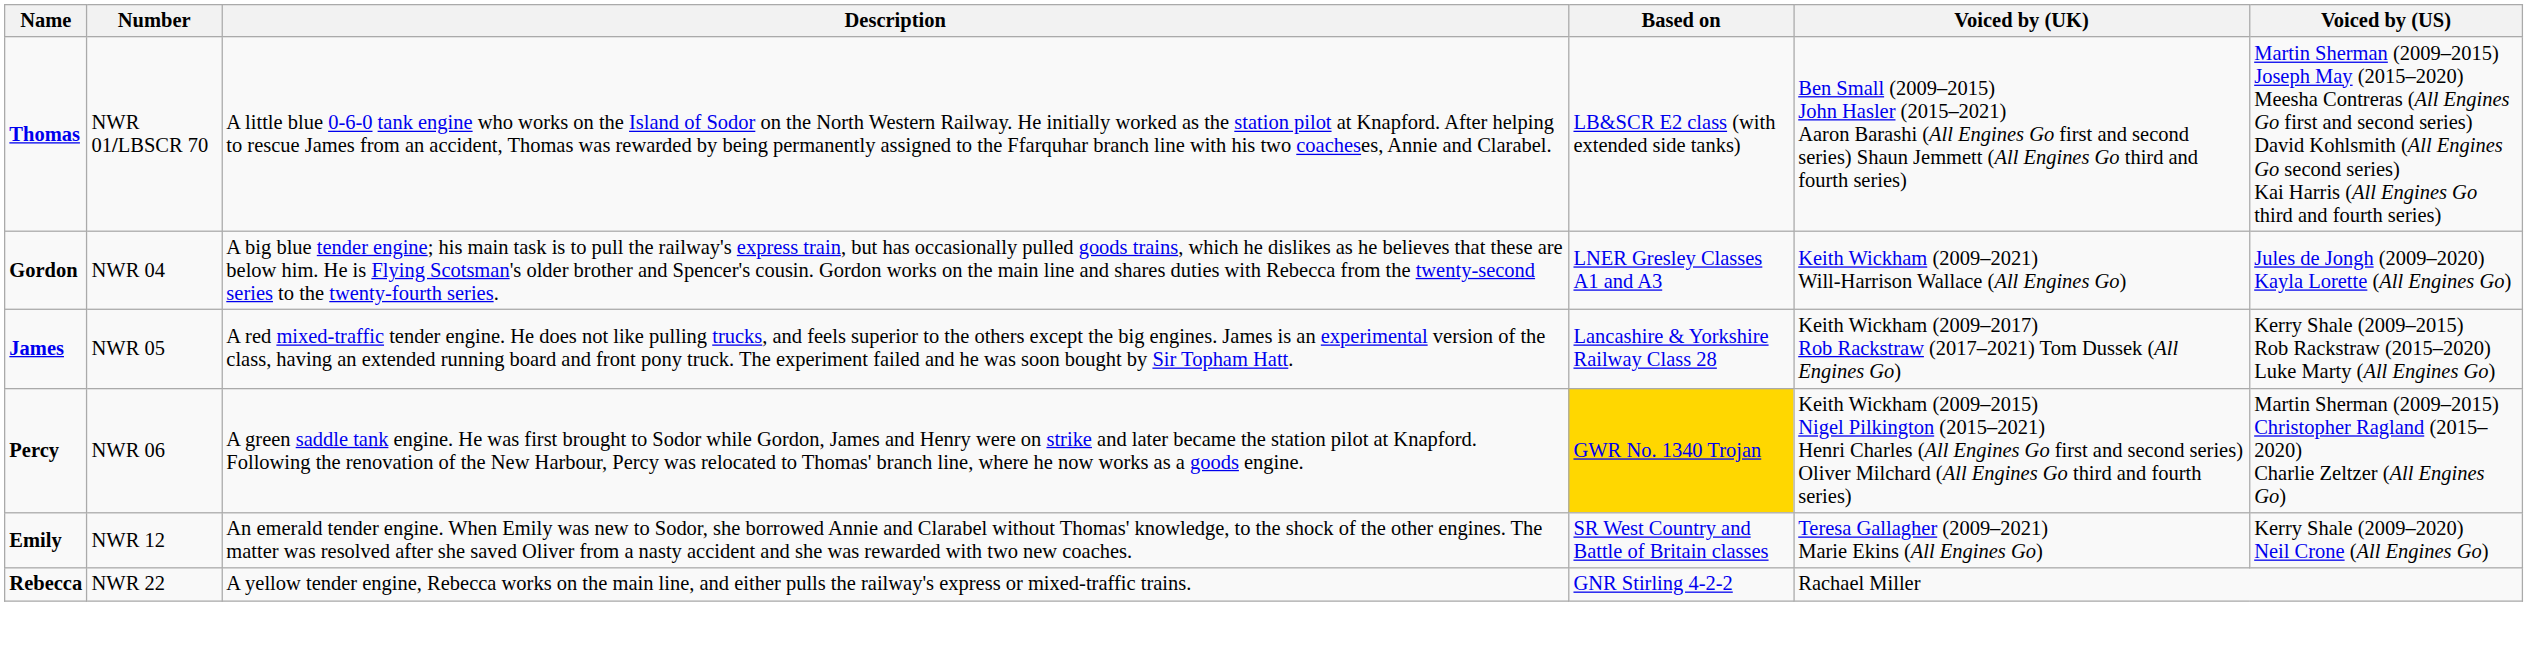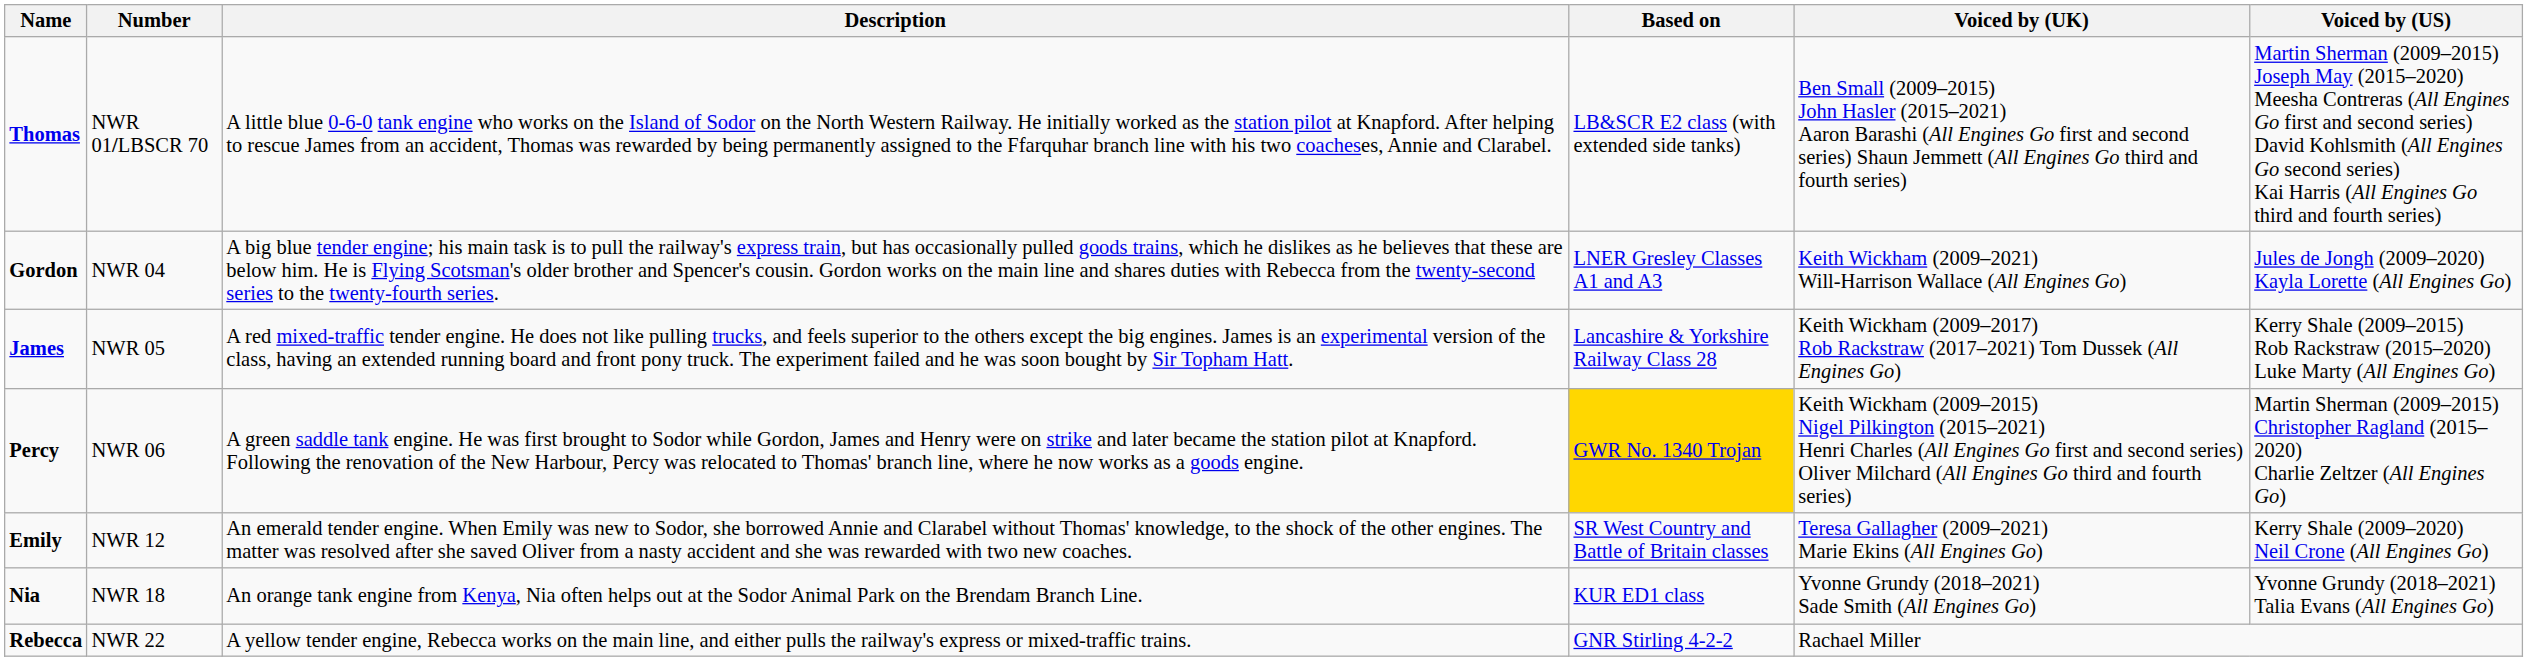 <table class="wikitable">
 <tr>
 <th>Name</th>
 <th>Number</th>
 <th>Description</th>
 <th>Based on</th>
 <th>Voiced by (UK)</th>
 <th>Voiced by (US)</th>
 </tr>
 <tr>
 <td><strong><a href='#'>Thomas</a></strong></td>
 <td>NWR 01<strong>/</strong>LBSCR 70</td>
 <td>A little blue <a href='#'>0-6-0</a> <a href='#'>tank engine</a> who works on the <a href='#'>Island of Sodor</a> on the North Western Railway. He initially worked as the <a href='#'>station pilot</a> at Knapford. After helping to rescue James from an accident, Thomas was rewarded by being permanently assigned to the Ffarquhar branch line with his two <a href='#'>coaches</a>es, Annie and Clarabel.</td>
 <td><a href='#'>LB&SCR E2 class</a> (with extended side tanks)</td>
 <td><a href='#'>Ben Small</a> (2009–2015)<br><a href='#'>John Hasler</a> (2015–2021)<br>Aaron Barashi (<em>All Engines Go</em> first and second series) Shaun Jemmett (<em>All Engines Go</em> third and fourth series)</td>
 <td><a href='#'>Martin Sherman</a> (2009–2015)<br><a href='#'>Joseph May</a> (2015–2020)<br>Meesha Contreras (<em>All Engines Go</em> first and second series)<br>David Kohlsmith (<em>All Engines Go</em> second series)<br>Kai Harris (<em>All Engines Go</em> third and fourth series)</td>
 </tr>
 <tr>
 <td><strong>Gordon</strong></td>
 <td>NWR 04</td>
 <td>A big blue <a href='#'>tender engine</a>; his main task is to pull the railway's <a href='#'>express train</a>, but has occasionally pulled <a href='#'>goods trains</a>, which he dislikes as he believes that these are below him. He is <a href='#'>Flying Scotsman</a>'s older brother and Spencer's cousin. Gordon works on the main line and shares duties with Rebecca from the <a href='#'>twenty-second series</a> to the <a href='#'>twenty-fourth series</a>.</td>
 <td><a href='#'>LNER Gresley Classes A1 and A3</a></td>
 <td><a href='#'>Keith Wickham</a> (2009–2021)<br>Will-Harrison Wallace (<em>All Engines Go</em>)</td>
 <td><a href='#'>Jules de Jongh</a> (2009–2020)<br><a href='#'>Kayla Lorette</a> (<em>All Engines Go</em>)</td>
 </tr>
 <tr>
 <td><strong><a href='#'>James</a></strong></td>
 <td>NWR 05</td>
 <td>A red <a href='#'>mixed-traffic</a> tender engine. He does not like pulling <a href='#'>trucks</a>, and feels superior to the others except the big engines. James is an <a href='#'>experimental</a> version of the class, having an extended running board and front pony truck. The experiment failed and he was soon bought by <a href='#'>Sir Topham Hatt</a>.</td>
 <td><a href='#'>Lancashire & Yorkshire Railway Class 28</a></td>
 <td>Keith Wickham (2009–2017)<br><a href='#'>Rob Rackstraw</a> (2017–2021) Tom Dussek (<em>All Engines Go</em>)</td>
 <td>Kerry Shale (2009–2015)<br>Rob Rackstraw (2015–2020)<br>Luke Marty (<em>All Engines Go</em>)</td>
 </tr>
 <tr>
 <td><strong>Percy</strong></td>
 <td>NWR 06</td>
 <td>A green <a href='#'>saddle tank</a> engine. He was first brought to Sodor while Gordon, James and Henry were on <a href='#'>strike</a> and later became the station pilot at Knapford. Following the renovation of the New Harbour, Percy was relocated to Thomas' branch line, where he now works as a <a href='#'>goods</a> engine.</td>
 <td style="background: gold;"><a href='#'>GWR No. 1340 Trojan</a></td>
 <td>Keith Wickham (2009–2015)<br><a href='#'>Nigel Pilkington</a> (2015–2021)<br>Henri Charles (<em>All Engines Go</em> first and second series) Oliver Milchard (<em>All Engines Go</em> third and fourth series)</td>
 <td>Martin Sherman (2009–2015)<br><a href='#'>Christopher Ragland</a> (2015–2020)<br>Charlie Zeltzer (<em>All Engines Go</em>)</td>
 </tr>
 <tr>
 <td><strong>Emily</strong></td>
 <td>NWR 12</td>
 <td>An emerald tender engine. When Emily was new to Sodor, she borrowed Annie and Clarabel without Thomas' knowledge, to the shock of the other engines. The matter was resolved after she saved Oliver from a nasty accident and she was rewarded with two new coaches.</td>
 <td><a href='#'>SR West Country and Battle of Britain classes</a></td>
 <td><a href='#'>Teresa Gallagher</a> (2009–2021)<br>Marie Ekins (<em>All Engines Go</em>)</td>
 <td>Kerry Shale (2009–2020)<br><a href='#'>Neil Crone</a> (<em>All Engines Go</em>)</td>
 </tr>
 <tr>
+<td><strong>Nia</strong></td>
+<td>NWR 18</td>
+<td>An orange tank engine from <a href='#'>Kenya</a>, Nia often helps out at the Sodor Animal Park on the Brendam Branch Line.</td>
+<td><a href='#'>KUR ED1 class</a></td>
+<td>Yvonne Grundy (2018–2021)<br>Sade Smith (<em>All Engines Go</em>)</td>
+<td>Yvonne Grundy (2018–2021)<br>Talia Evans (<em>All Engines Go</em>)</td>
+</tr>
+<tr>
 <td><strong>Rebecca</strong></td>
 <td>NWR 22</td>
 <td>A yellow tender engine, Rebecca works on the main line, and either pulls the railway's express or mixed-traffic trains.</td>
 <td><a href='#'>GNR Stirling 4-2-2</a></td>
 <td colspan="2">Rachael Miller</td>
 </tr>
 </table>
